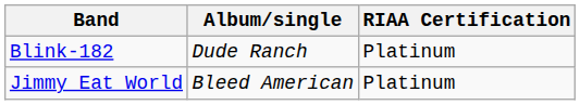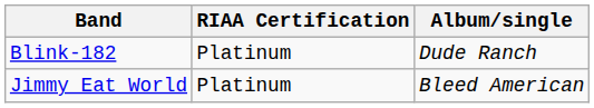 <table class="wikitable sortable">
 <tr>
 <th>Band</th>
+<th>RIAA Certification</th>
 <th>Album/single</th>
-<th>RIAA Certification</th>
 </tr>
 <tr>
 <td><a href='#'>Blink-182</a></td>
+<td>Platinum</td>
 <td><em>Dude Ranch</em></td>
-<td>Platinum</td>
 </tr>
 <tr>
 <td><a href='#'>Jimmy Eat World</a></td>
+<td>Platinum</td>
 <td><em>Bleed American</em></td>
-<td>Platinum</td>
 </tr>
 </table>
